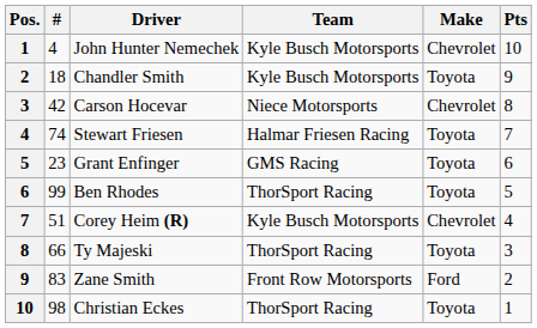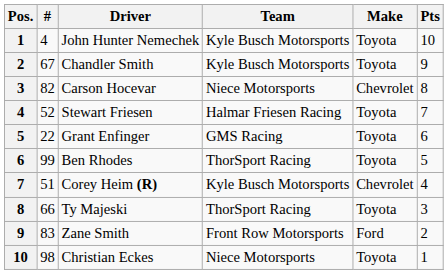 <table class="wikitable" style="font-size:95%">
 <tr>
 <th>Pos.</th>
 <th>#</th>
 <th>Driver</th>
 <th>Team</th>
 <th>Make</th>
 <th>Pts</th>
 </tr>
 <tr>
 <th>1</th>
 <td>4</td>
 <td>John Hunter Nemechek</td>
 <td>Kyle Busch Motorsports</td>
-<td>Chevrolet</td>
+<td>Toyota</td>
 <td>10</td>
 </tr>
 <tr>
 <th>2</th>
-<td>18</td>
+<td>67</td>
 <td>Chandler Smith</td>
 <td>Kyle Busch Motorsports</td>
 <td>Toyota</td>
 <td>9</td>
 </tr>
 <tr>
 <th>3</th>
-<td>42</td>
+<td>82</td>
 <td>Carson Hocevar</td>
 <td>Niece Motorsports</td>
 <td>Chevrolet</td>
 <td>8</td>
 </tr>
 <tr>
 <th>4</th>
-<td>74</td>
+<td>52</td>
 <td>Stewart Friesen</td>
 <td>Halmar Friesen Racing</td>
 <td>Toyota</td>
 <td>7</td>
 </tr>
 <tr>
 <th>5</th>
-<td>23</td>
+<td>22</td>
 <td>Grant Enfinger</td>
 <td>GMS Racing</td>
 <td>Toyota</td>
 <td>6</td>
 </tr>
 <tr>
 <th>6</th>
 <td>99</td>
 <td>Ben Rhodes</td>
 <td>ThorSport Racing</td>
 <td>Toyota</td>
 <td>5</td>
 </tr>
 <tr>
 <th>7</th>
 <td>51</td>
 <td>Corey Heim <strong>(R)</strong></td>
 <td>Kyle Busch Motorsports</td>
 <td>Chevrolet</td>
 <td>4</td>
 </tr>
 <tr>
 <th>8</th>
 <td>66</td>
 <td>Ty Majeski</td>
 <td>ThorSport Racing</td>
 <td>Toyota</td>
 <td>3</td>
 </tr>
 <tr>
 <th>9</th>
 <td>83</td>
 <td>Zane Smith</td>
 <td>Front Row Motorsports</td>
 <td>Ford</td>
 <td>2</td>
 </tr>
 <tr>
 <th>10</th>
 <td>98</td>
 <td>Christian Eckes</td>
-<td>ThorSport Racing</td>
+<td>Niece Motorsports</td>
 <td>Toyota</td>
 <td>1</td>
 </tr>
 </table>
